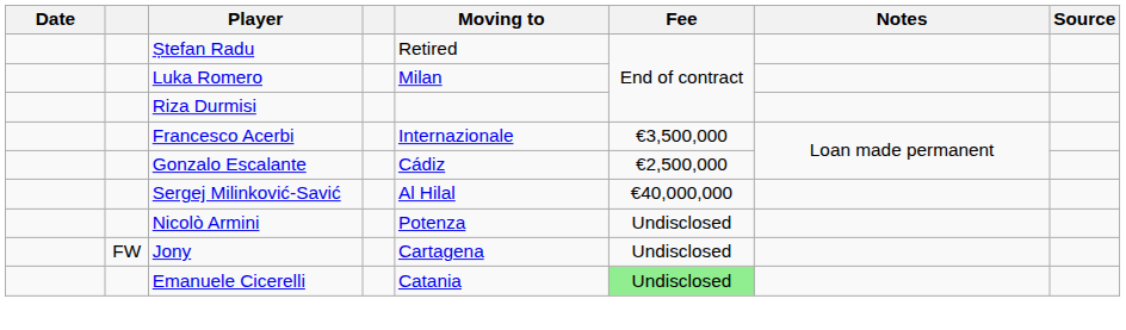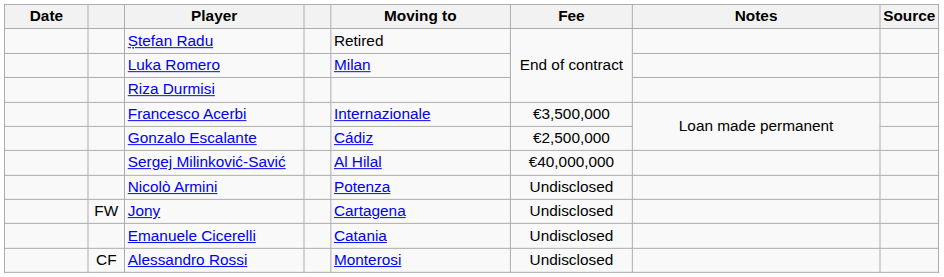 <table class="wikitable sortable">
 <tr>
 <th style="width:80px;">Date</th>
 <th style="width:30px;"></th>
 <th style="width:180px;">Player</th>
 <th style="width:20px;"></th>
 <th style="width:180px;">Moving to</th>
 <th style="width:120px;" class="unsortable">Fee</th>
 <th style="width:250px;" class="unsortable">Notes</th>
 <th style="width:20px;">Source</th>
 </tr>
 <tr>
 <td></td>
 <td align=center></td>
 <td> <a href='#'>Ștefan Radu</a></td>
 <td align=center></td>
 <td>Retired</td>
 <td align=center rowspan=3>End of contract</td>
 <td align=center></td>
 <td align=center></td>
 </tr>
 <tr>
 <td></td>
 <td align=center></td>
 <td> <a href='#'>Luka Romero</a></td>
 <td align=center></td>
 <td><a href='#'>Milan</a></td>
 <td align=center></td>
 <td align=center></td>
 </tr>
 <tr>
 <td></td>
 <td align=center></td>
 <td> <a href='#'>Riza Durmisi</a></td>
 <td align=center></td>
 <td></td>
 <td align=center></td>
 <td></td>
 </tr>
 <tr>
 <td></td>
 <td align=center></td>
 <td> <a href='#'>Francesco Acerbi</a></td>
 <td align=center></td>
 <td><a href='#'>Internazionale</a></td>
 <td align=center>€3,500,000</td>
 <td align=center rowspan=2>Loan made permanent</td>
 <td align=center></td>
 </tr>
 <tr>
 <td></td>
 <td align=center></td>
 <td> <a href='#'>Gonzalo Escalante</a></td>
 <td align=center></td>
 <td> <a href='#'>Cádiz</a></td>
 <td align=center>€2,500,000</td>
 <td align=center></td>
 </tr>
 <tr>
 <td></td>
 <td align=center></td>
 <td> <a href='#'>Sergej Milinković-Savić</a></td>
 <td align=center></td>
 <td> <a href='#'>Al Hilal</a></td>
 <td align=center>€40,000,000</td>
 <td align=center></td>
 <td align=center></td>
 </tr>
 <tr>
 <td></td>
 <td align=center></td>
 <td> <a href='#'>Nicolò Armini</a></td>
 <td align=center></td>
 <td><a href='#'>Potenza</a></td>
 <td align=center>Undisclosed</td>
 <td align=center></td>
 <td align=center></td>
 </tr>
 <tr>
 <td></td>
 <td align=center>FW</td>
 <td> <a href='#'>Jony</a></td>
 <td align=center></td>
 <td> <a href='#'>Cartagena</a></td>
 <td align=center>Undisclosed</td>
 <td align=center></td>
 <td align=center></td>
 </tr>
 <tr>
 <td></td>
 <td align=center></td>
 <td> <a href='#'>Emanuele Cicerelli</a></td>
 <td align=center></td>
 <td><a href='#'>Catania</a></td>
-<td align=center style="background: lightgreen;">Undisclosed</td>
+<td align=center>Undisclosed</td>
+<td></td>
+<td></td>
+</tr>
+<tr>
+<td></td>
+<td align=center>CF</td>
+<td> <a href='#'>Alessandro Rossi</a></td>
+<td align=center></td>
+<td><a href='#'>Monterosi</a></td>
+<td align=center>Undisclosed</td>
 <td></td>
 <td></td>
 </tr>
 </table>
